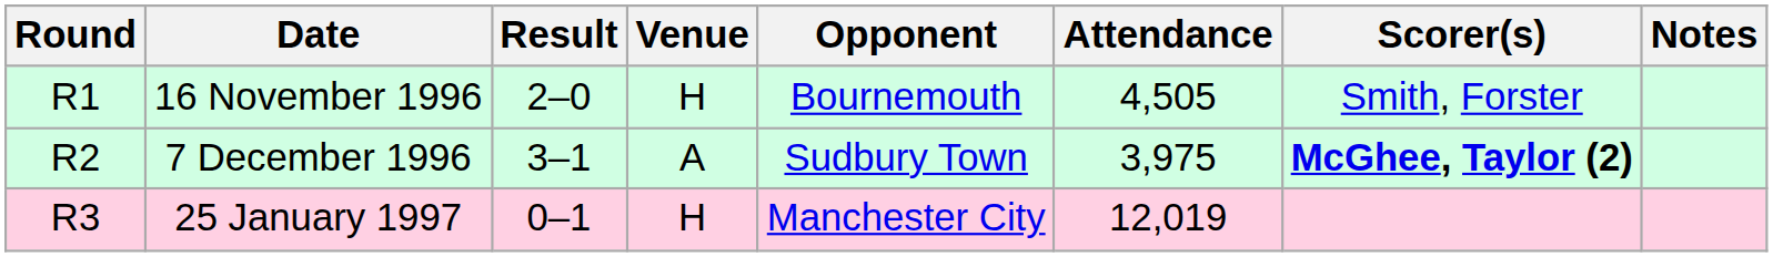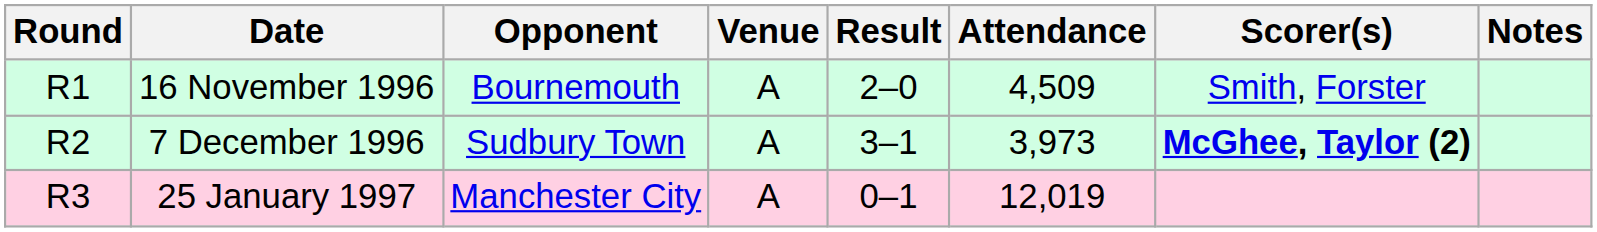 <table class="wikitable sortable" style="text-align:center;">
 <tr>
 <th>Round</th>
 <th>Date</th>
+<th>Opponent</th>
+<th>Venue</th>
 <th>Result</th>
-<th>Venue</th>
-<th>Opponent</th>
 <th>Attendance</th>
 <th>Scorer(s)</th>
 <th>Notes</th>
 </tr>
 <tr style="background:#d0ffe3;">
 <td>R1</td>
 <td>16 November 1996</td>
+<td><a href='#'>Bournemouth</a></td>
+<td>A</td>
 <td>2–0</td>
-<td>H</td>
-<td><a href='#'>Bournemouth</a></td>
-<td>4,505</td>
+<td>4,509</td>
 <td><a href='#'>Smith</a>, <a href='#'>Forster</a></td>
 <td></td>
 </tr>
 <tr style="background:#d0ffe3;">
 <td>R2</td>
 <td>7 December 1996</td>
+<td><a href='#'>Sudbury Town</a></td>
+<td>A</td>
 <td>3–1</td>
-<td>A</td>
-<td><a href='#'>Sudbury Town</a></td>
-<td>3,975</td>
+<td>3,973</td>
 <td><strong><a href='#'>McGhee</a>, <a href='#'>Taylor</a> (2)</strong></td>
 <td></td>
 </tr>
 <tr style="background:#ffd0e3;">
 <td>R3</td>
 <td>25 January 1997</td>
+<td><a href='#'>Manchester City</a></td>
+<td>A</td>
 <td>0–1</td>
-<td>H</td>
-<td><a href='#'>Manchester City</a></td>
 <td>12,019</td>
 <td></td>
 <td></td>
 </tr>
 </table>
